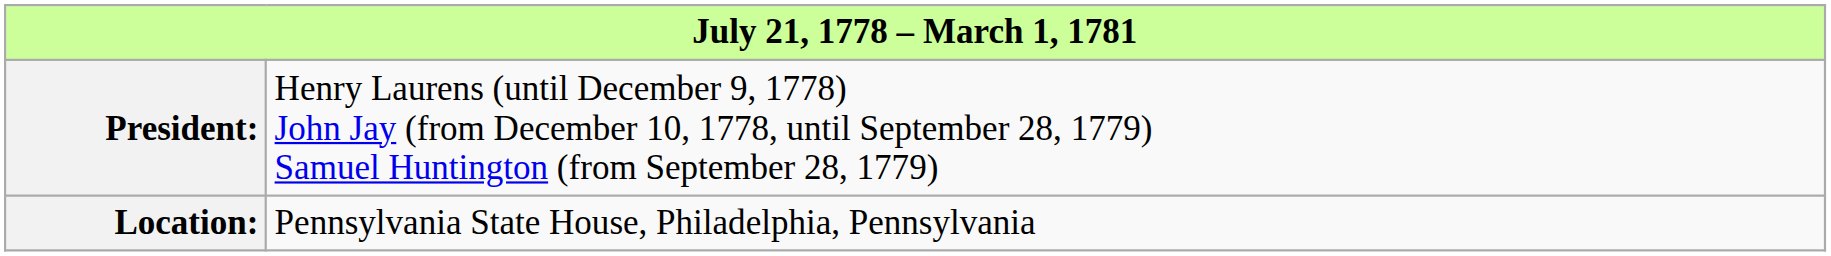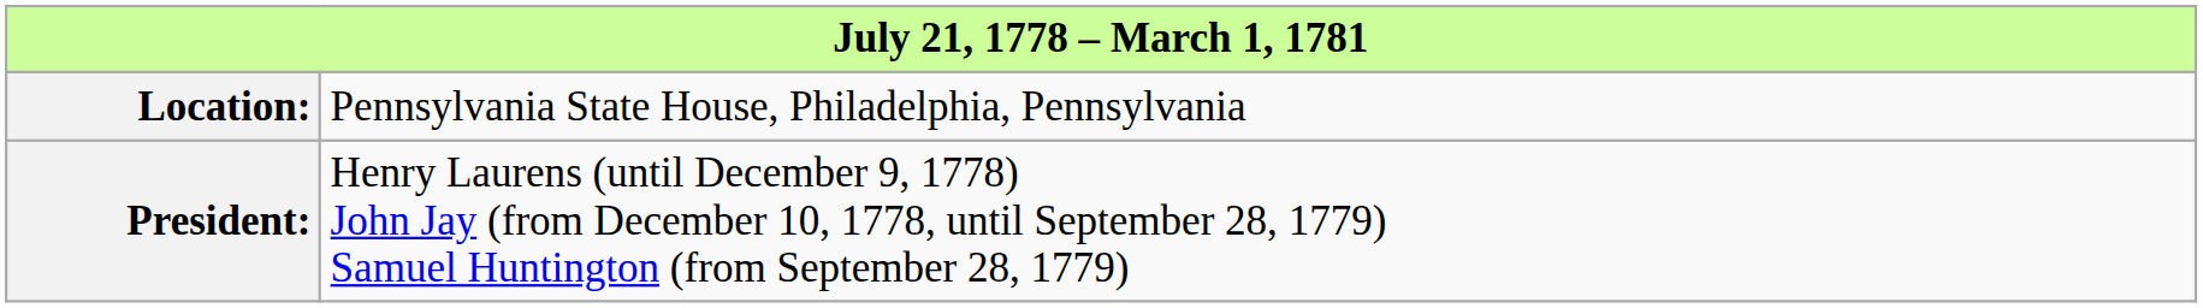 <table class=wikitable>
 <tr>
 <th colspan=2 style="background:#ccff99;">July 21, 1778 – March 1, 1781</th>
 </tr>
 <tr>
+<th style="width: 7em; text-align: right">Location:</th>
+<td style="width: 44em;">Pennsylvania State House, Philadelphia, Pennsylvania</td>
+</tr>
+<tr>
 <th style="text-align: right">President:</th>
 <td>Henry Laurens (until December 9, 1778)<br><a href='#'>John Jay</a> (from December 10, 1778, until September 28, 1779)<br><a href='#'>Samuel Huntington</a> (from September 28, 1779)</td>
 </tr>
-<tr>
-<th style="width: 7em; text-align: right">Location:</th>
-<td style="width: 44em;">Pennsylvania State House, Philadelphia, Pennsylvania</td>
-</tr>
 </table>
